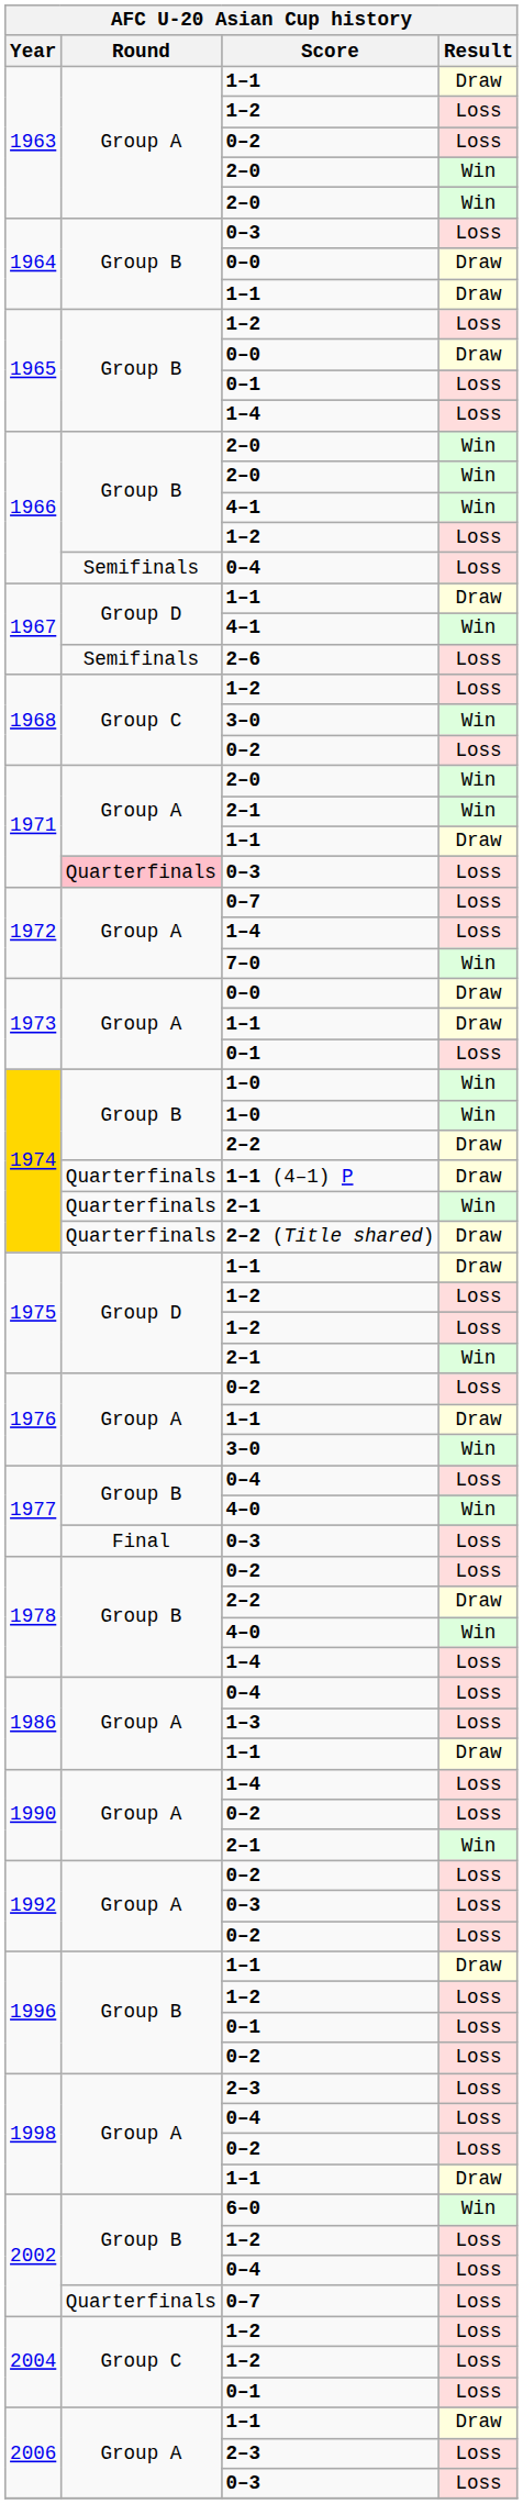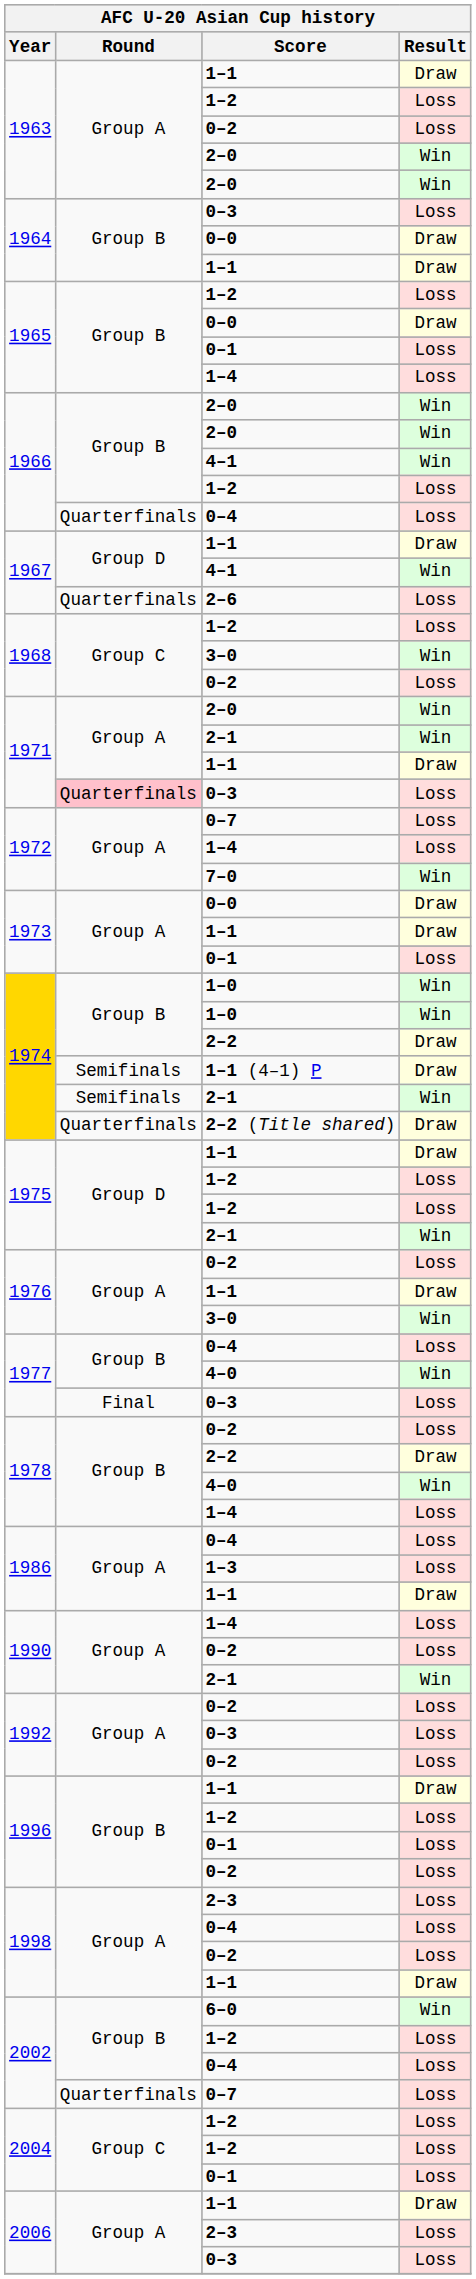 <table class="wikitable collapsible collapsed" style="text-align: center;font-size:85%;">
 <tr>
 <th colspan=4>AFC U-20 Asian Cup history</th>
 </tr>
 <tr>
 <th>Year</th>
 <th>Round</th>
 <th>Score</th>
 <th>Result</th>
 </tr>
 <tr>
 <td rowspan=5><a href='#'>1963</a></td>
 <td rowspan=5>Group A</td>
 <td align="left"> <strong>1–1</strong> </td>
 <td style="background:#ffd;">Draw</td>
 </tr>
 <tr>
 <td align="left"> <strong>1–2</strong> </td>
 <td style="background:#fdd;">Loss</td>
 </tr>
 <tr>
 <td align="left"> <strong>0–2</strong> </td>
 <td style="background:#fdd;">Loss</td>
 </tr>
 <tr>
 <td align="left"> <strong>2–0</strong> </td>
 <td style="background:#dfd;">Win</td>
 </tr>
 <tr>
 <td align="left"> <strong>2–0</strong> </td>
 <td style="background:#dfd;">Win</td>
 </tr>
 <tr>
 <td rowspan=3><a href='#'>1964</a></td>
 <td rowspan=3>Group B</td>
 <td align="left"> <strong>0–3</strong> </td>
 <td style="background:#fdd;">Loss</td>
 </tr>
 <tr>
 <td align="left"> <strong>0–0</strong> </td>
 <td style="background:#ffd;">Draw</td>
 </tr>
 <tr>
 <td align="left"> <strong>1–1</strong> </td>
 <td style="background:#ffd;">Draw</td>
 </tr>
 <tr>
 <td rowspan=4><a href='#'>1965</a></td>
 <td rowspan=4>Group B</td>
 <td align="left"> <strong>1–2</strong> </td>
 <td style="background:#fdd;">Loss</td>
 </tr>
 <tr>
 <td align="left"> <strong>0–0</strong> </td>
 <td style="background:#ffd;">Draw</td>
 </tr>
 <tr>
 <td align="left"> <strong>0–1</strong> </td>
 <td style="background:#fdd;">Loss</td>
 </tr>
 <tr>
 <td align="left"> <strong>1–4</strong> </td>
 <td style="background:#fdd;">Loss</td>
 </tr>
 <tr>
 <td rowspan=5><a href='#'>1966</a></td>
 <td rowspan=4>Group B</td>
 <td align="left"> <strong>2–0</strong> </td>
 <td style="background:#dfd;">Win</td>
 </tr>
 <tr>
 <td align="left"> <strong>2–0</strong> </td>
 <td style="background:#dfd;">Win</td>
 </tr>
 <tr>
 <td align="left"> <strong>4–1</strong> </td>
 <td style="background:#dfd;">Win</td>
 </tr>
 <tr>
 <td align="left"> <strong>1–2</strong> </td>
 <td style="background:#fdd;">Loss</td>
 </tr>
 <tr>
-<td>Semifinals</td>
+<td>Quarterfinals</td>
 <td align="left"> <strong>0–4</strong> </td>
 <td style="background:#fdd;">Loss</td>
 </tr>
 <tr>
 <td rowspan=3><a href='#'>1967</a></td>
 <td rowspan=2>Group D</td>
 <td align="left"> <strong>1–1</strong> </td>
 <td style="background:#ffd;">Draw</td>
 </tr>
 <tr>
 <td align="left"> <strong>4–1</strong> </td>
 <td style="background:#dfd;">Win</td>
 </tr>
 <tr>
-<td>Semifinals</td>
+<td>Quarterfinals</td>
 <td align="left"> <strong>2–6</strong> </td>
 <td style="background:#fdd;">Loss</td>
 </tr>
 <tr>
 <td rowspan=3><a href='#'>1968</a></td>
 <td rowspan=3>Group C</td>
 <td align="left"> <strong>1–2</strong> </td>
 <td style="background:#fdd;">Loss</td>
 </tr>
 <tr>
 <td align="left"> <strong>3–0</strong> </td>
 <td style="background:#dfd;">Win</td>
 </tr>
 <tr>
 <td align="left"> <strong>0–2</strong> </td>
 <td style="background:#fdd;">Loss</td>
 </tr>
 <tr>
 <td rowspan=4><a href='#'>1971</a></td>
 <td rowspan=3>Group A</td>
 <td align="left"> <strong>2–0</strong> </td>
 <td style="background:#dfd;">Win</td>
 </tr>
 <tr>
 <td align="left"> <strong>2–1</strong> </td>
 <td style="background:#dfd;">Win</td>
 </tr>
 <tr>
 <td align="left"> <strong>1–1</strong> </td>
 <td style="background:#ffd;">Draw</td>
 </tr>
 <tr>
 <td style="background: pink;">Quarterfinals</td>
 <td align="left"> <strong>0–3</strong> </td>
 <td style="background:#fdd;">Loss</td>
 </tr>
 <tr>
 <td rowspan=3><a href='#'>1972</a></td>
 <td rowspan=3>Group A</td>
 <td align="left"> <strong>0–7</strong> </td>
 <td style="background:#fdd;">Loss</td>
 </tr>
 <tr>
 <td align="left"> <strong>1–4</strong> </td>
 <td style="background:#fdd;">Loss</td>
 </tr>
 <tr>
 <td align="left"> <strong>7–0</strong> </td>
 <td style="background:#dfd;">Win</td>
 </tr>
 <tr>
 <td rowspan=3><a href='#'>1973</a></td>
 <td rowspan=3>Group A</td>
 <td align="left"> <strong>0–0</strong> </td>
 <td style="background:#ffd;">Draw</td>
 </tr>
 <tr>
 <td align="left"> <strong>1–1</strong> </td>
 <td style="background:#ffd;">Draw</td>
 </tr>
 <tr>
 <td align="left"> <strong>0–1</strong> </td>
 <td style="background:#fdd;">Loss</td>
 </tr>
 <tr>
 <td rowspan=6 style="background-color:Gold;"><a href='#'>1974</a></td>
 <td rowspan=3>Group B</td>
 <td align="left"> <strong>1–0</strong> </td>
 <td style="background:#dfd;">Win</td>
 </tr>
 <tr>
 <td align="left"> <strong>1–0</strong> </td>
 <td style="background:#dfd;">Win</td>
 </tr>
 <tr>
 <td align="left"> <strong>2–2</strong> </td>
 <td style="background:#ffd;">Draw</td>
 </tr>
 <tr>
-<td>Quarterfinals</td>
+<td>Semifinals</td>
 <td align="left"> <strong>1–1 </strong>  (4–1) <a href='#'>P</a></td>
 <td style="background:#ffd;">Draw</td>
 </tr>
 <tr>
-<td>Quarterfinals</td>
+<td>Semifinals</td>
 <td align="left"> <strong>2–1</strong> </td>
 <td style="background:#dfd;">Win</td>
 </tr>
 <tr>
 <td>Quarterfinals</td>
 <td align="left"> <strong>2–2</strong>  (<em>Title shared</em>)</td>
 <td style="background:#ffd;">Draw</td>
 </tr>
 <tr>
 <td rowspan=4><a href='#'>1975</a></td>
 <td rowspan=4>Group D</td>
 <td align="left"> <strong>1–1</strong> </td>
 <td style="background:#ffd;">Draw</td>
 </tr>
 <tr>
 <td align="left"> <strong>1–2</strong> </td>
 <td style="background:#fdd;">Loss</td>
 </tr>
 <tr>
 <td align="left"> <strong>1–2</strong> </td>
 <td style="background:#fdd;">Loss</td>
 </tr>
 <tr>
 <td align="left"> <strong>2–1</strong> </td>
 <td style="background:#dfd;">Win</td>
 </tr>
 <tr>
 <td rowspan=3><a href='#'>1976</a></td>
 <td rowspan=3>Group A</td>
 <td align="left"> <strong>0–2</strong> </td>
 <td style="background:#fdd;">Loss</td>
 </tr>
 <tr>
 <td align="left"> <strong>1–1</strong> </td>
 <td style="background:#ffd;">Draw</td>
 </tr>
 <tr>
 <td align="left"> <strong>3–0</strong> </td>
 <td style="background:#dfd;">Win</td>
 </tr>
 <tr>
 <td rowspan=3><a href='#'>1977</a></td>
 <td rowspan=2>Group B</td>
 <td align="left"> <strong>0–4</strong> </td>
 <td style="background:#fdd;">Loss</td>
 </tr>
 <tr>
 <td align="left"> <strong>4–0</strong> </td>
 <td style="background:#dfd;">Win</td>
 </tr>
 <tr>
 <td>Final</td>
 <td align="left"> <strong>0–3</strong> </td>
 <td style="background:#fdd;">Loss</td>
 </tr>
 <tr>
 <td rowspan=4><a href='#'>1978</a></td>
 <td rowspan=4>Group B</td>
 <td align="left"> <strong>0–2</strong> </td>
 <td style="background:#fdd;">Loss</td>
 </tr>
 <tr>
 <td align="left"> <strong>2–2</strong> </td>
 <td style="background:#ffd;">Draw</td>
 </tr>
 <tr>
 <td align="left"> <strong>4–0</strong> </td>
 <td style="background:#dfd;">Win</td>
 </tr>
 <tr>
 <td align="left"> <strong>1–4</strong> </td>
 <td style="background:#fdd;">Loss</td>
 </tr>
 <tr>
 <td rowspan=3><a href='#'>1986</a></td>
 <td rowspan=3>Group A</td>
 <td align="left"> <strong>0–4</strong> </td>
 <td style="background:#fdd;">Loss</td>
 </tr>
 <tr>
 <td align="left"> <strong>1–3</strong> </td>
 <td style="background:#fdd;">Loss</td>
 </tr>
 <tr>
 <td align="left"> <strong>1–1</strong> </td>
 <td style="background:#ffd;">Draw</td>
 </tr>
 <tr>
 <td rowspan=3><a href='#'>1990</a></td>
 <td rowspan=3>Group A</td>
 <td align="left"> <strong>1–4</strong> </td>
 <td style="background:#fdd;">Loss</td>
 </tr>
 <tr>
 <td align="left"> <strong>0–2</strong> </td>
 <td style="background:#fdd;">Loss</td>
 </tr>
 <tr>
 <td align="left"> <strong>2–1</strong> </td>
 <td style="background:#dfd;">Win</td>
 </tr>
 <tr>
 <td rowspan=3><a href='#'>1992</a></td>
 <td rowspan=3>Group A</td>
 <td align="left"> <strong>0–2</strong> </td>
 <td style="background:#fdd;">Loss</td>
 </tr>
 <tr>
 <td align="left"> <strong>0–3</strong> </td>
 <td style="background:#fdd;">Loss</td>
 </tr>
 <tr>
 <td align="left"> <strong>0–2</strong> </td>
 <td style="background:#fdd;">Loss</td>
 </tr>
 <tr>
 <td rowspan=4><a href='#'>1996</a></td>
 <td rowspan=4>Group B</td>
 <td align="left"> <strong>1–1</strong> </td>
 <td style="background:#ffd;">Draw</td>
 </tr>
 <tr>
 <td align="left"> <strong>1–2</strong> </td>
 <td style="background:#fdd;">Loss</td>
 </tr>
 <tr>
 <td align="left"> <strong>0–1</strong> </td>
 <td style="background:#fdd;">Loss</td>
 </tr>
 <tr>
 <td align="left"> <strong>0–2</strong> </td>
 <td style="background:#fdd;">Loss</td>
 </tr>
 <tr>
 <td rowspan=4><a href='#'>1998</a></td>
 <td rowspan=4>Group A</td>
 <td align="left"> <strong>2–3</strong> </td>
 <td style="background:#fdd;">Loss</td>
 </tr>
 <tr>
 <td align="left"> <strong>0–4</strong> </td>
 <td style="background:#fdd;">Loss</td>
 </tr>
 <tr>
 <td align="left"> <strong>0–2</strong> </td>
 <td style="background:#fdd;">Loss</td>
 </tr>
 <tr>
 <td align="left"> <strong>1–1</strong> </td>
 <td style="background:#ffd;">Draw</td>
 </tr>
 <tr>
 <td rowspan=4><a href='#'>2002</a></td>
 <td rowspan=3>Group B</td>
 <td align="left"> <strong>6–0</strong> </td>
 <td style="background:#dfd;">Win</td>
 </tr>
 <tr>
 <td align="left"> <strong>1–2</strong> </td>
 <td style="background:#fdd;">Loss</td>
 </tr>
 <tr>
 <td align="left"> <strong>0–4</strong> </td>
 <td style="background:#fdd;">Loss</td>
 </tr>
 <tr>
 <td>Quarterfinals</td>
 <td align="left"> <strong>0–7</strong> </td>
 <td style="background:#fdd;">Loss</td>
 </tr>
 <tr>
 <td rowspan=3><a href='#'>2004</a></td>
 <td rowspan=3>Group C</td>
 <td align="left"> <strong>1–2</strong> </td>
 <td style="background:#fdd;">Loss</td>
 </tr>
 <tr>
 <td align="left"> <strong>1–2</strong> </td>
 <td style="background:#fdd;">Loss</td>
 </tr>
 <tr>
 <td align="left"> <strong>0–1</strong> </td>
 <td style="background:#fdd;">Loss</td>
 </tr>
 <tr>
 <td rowspan=3><a href='#'>2006</a></td>
 <td rowspan=3>Group A</td>
 <td align="left"> <strong>1–1</strong> </td>
 <td style="background:#ffd;">Draw</td>
 </tr>
 <tr>
 <td align="left"> <strong>2–3</strong> </td>
 <td style="background:#fdd;">Loss</td>
 </tr>
 <tr>
 <td align="left"> <strong>0–3</strong> </td>
 <td style="background:#fdd;">Loss</td>
 </tr>
 <tr>
 </tr>
 </table>
